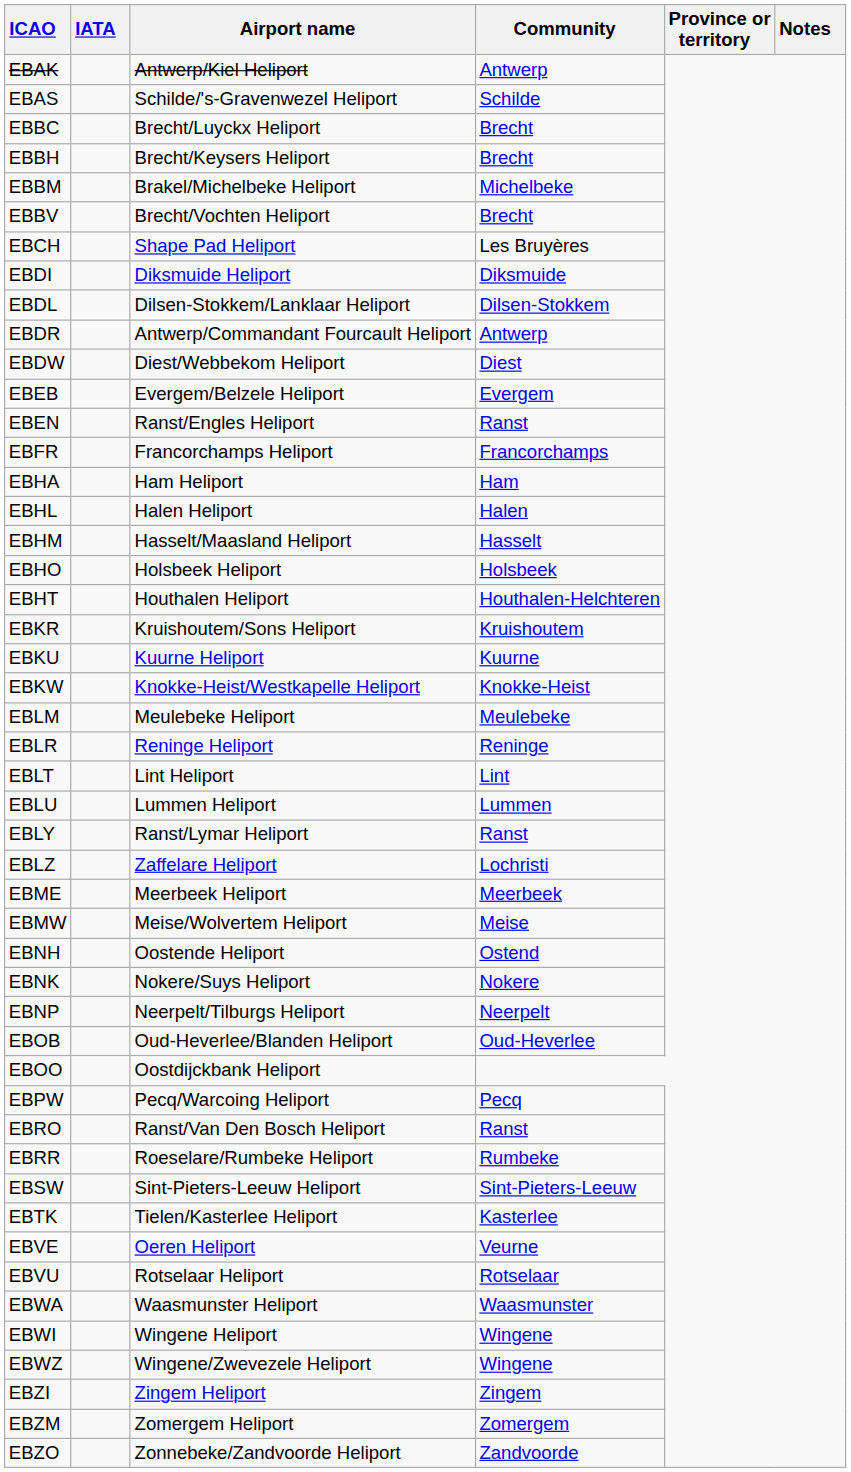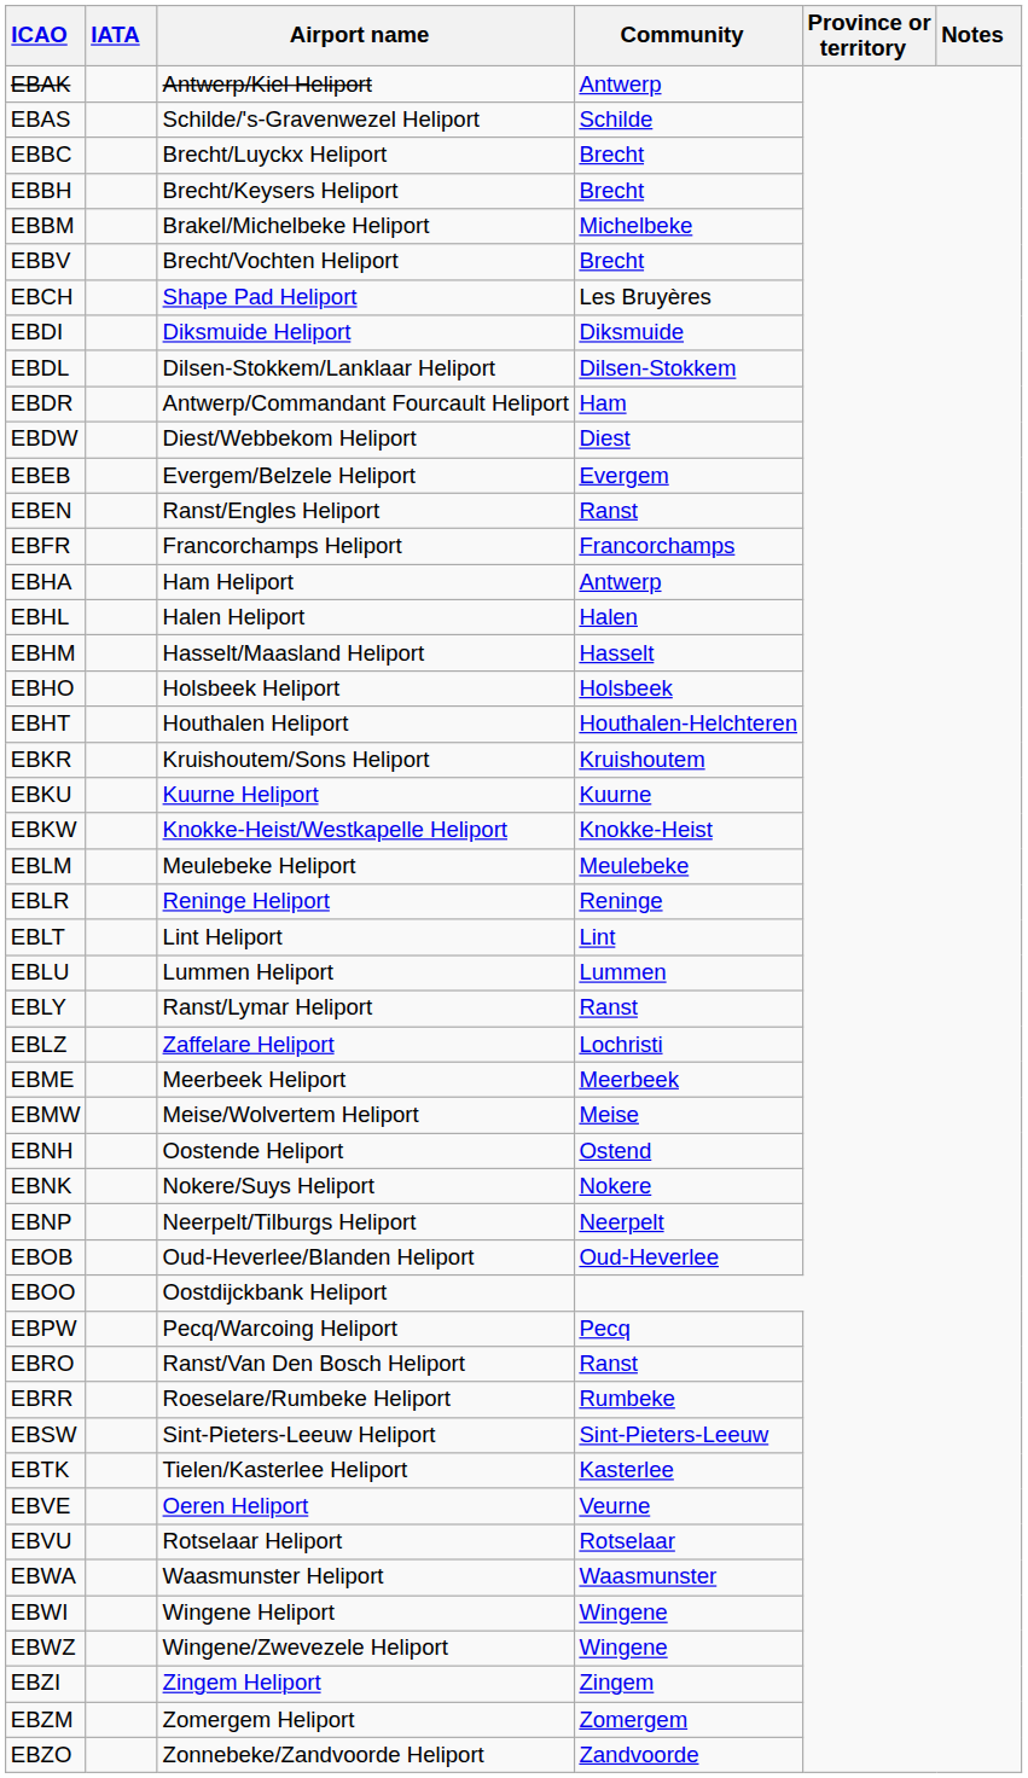 <table class="wikitable" style="width:auto;">
 <tr>
 <th width="*"><a href='#'>ICAO</a>  </th>
 <th width="*"><a href='#'>IATA</a>  </th>
 <th width="*">Airport name  </th>
 <th width="*">Community  </th>
 <th width="*">Province or<br>territory  </th>
 <th width="*">Notes  </th>
 </tr>
 <tr>
 <td><s>EBAK</s></td>
 <td></td>
 <td><s>Antwerp/Kiel Heliport</s></td>
 <td><a href='#'>Antwerp</a></td>
 </tr>
 <tr>
 <td>EBAS</td>
 <td></td>
 <td>Schilde/'s-Gravenwezel Heliport</td>
 <td><a href='#'>Schilde</a></td>
 </tr>
 <tr>
 <td>EBBC</td>
 <td></td>
 <td>Brecht/Luyckx Heliport</td>
 <td><a href='#'>Brecht</a></td>
 </tr>
 <tr>
 <td>EBBH</td>
 <td></td>
 <td>Brecht/Keysers Heliport</td>
 <td><a href='#'>Brecht</a></td>
 </tr>
 <tr>
 <td>EBBM</td>
 <td></td>
 <td>Brakel/Michelbeke Heliport</td>
 <td><a href='#'>Michelbeke</a></td>
 </tr>
 <tr>
 <td>EBBV</td>
 <td></td>
 <td>Brecht/Vochten Heliport</td>
 <td><a href='#'>Brecht</a></td>
 </tr>
 <tr>
 <td>EBCH</td>
 <td></td>
 <td><a href='#'>Shape Pad Heliport</a></td>
 <td>Les Bruyères</td>
 </tr>
 <tr>
 <td>EBDI</td>
 <td></td>
 <td><a href='#'>Diksmuide Heliport</a></td>
 <td><a href='#'>Diksmuide</a></td>
 </tr>
 <tr>
 <td>EBDL</td>
 <td></td>
 <td>Dilsen-Stokkem/Lanklaar Heliport</td>
 <td><a href='#'>Dilsen-Stokkem</a></td>
 </tr>
 <tr>
 <td>EBDR</td>
 <td></td>
 <td>Antwerp/Commandant Fourcault Heliport</td>
-<td><a href='#'>Antwerp</a></td>
+<td><a href='#'>Ham</a></td>
 </tr>
 <tr>
 <td>EBDW</td>
 <td></td>
 <td>Diest/Webbekom Heliport</td>
 <td><a href='#'>Diest</a></td>
 </tr>
 <tr>
 <td>EBEB</td>
 <td></td>
 <td>Evergem/Belzele Heliport</td>
 <td><a href='#'>Evergem</a></td>
 </tr>
 <tr>
 <td>EBEN</td>
 <td></td>
 <td>Ranst/Engles Heliport</td>
 <td><a href='#'>Ranst</a></td>
 </tr>
 <tr>
 <td>EBFR</td>
 <td></td>
 <td>Francorchamps Heliport</td>
 <td><a href='#'>Francorchamps</a></td>
 </tr>
 <tr>
 <td>EBHA</td>
 <td></td>
 <td>Ham Heliport</td>
-<td><a href='#'>Ham</a></td>
+<td><a href='#'>Antwerp</a></td>
 </tr>
 <tr>
 <td>EBHL</td>
 <td></td>
 <td>Halen Heliport</td>
 <td><a href='#'>Halen</a></td>
 </tr>
 <tr>
 <td>EBHM</td>
 <td></td>
 <td>Hasselt/Maasland Heliport</td>
 <td><a href='#'>Hasselt</a></td>
 </tr>
 <tr>
 <td>EBHO</td>
 <td></td>
 <td>Holsbeek Heliport</td>
 <td><a href='#'>Holsbeek</a></td>
 </tr>
 <tr>
 <td>EBHT</td>
 <td></td>
 <td>Houthalen Heliport</td>
 <td><a href='#'>Houthalen-Helchteren</a></td>
 </tr>
 <tr>
 <td>EBKR</td>
 <td></td>
 <td>Kruishoutem/Sons Heliport</td>
 <td><a href='#'>Kruishoutem</a></td>
 </tr>
 <tr>
 <td>EBKU</td>
 <td></td>
 <td><a href='#'>Kuurne Heliport</a></td>
 <td><a href='#'>Kuurne</a></td>
 </tr>
 <tr>
 <td>EBKW</td>
 <td></td>
 <td><a href='#'>Knokke-Heist/Westkapelle Heliport</a></td>
 <td><a href='#'>Knokke-Heist</a></td>
 </tr>
 <tr>
 <td>EBLM</td>
 <td></td>
 <td>Meulebeke Heliport</td>
 <td><a href='#'>Meulebeke</a></td>
 </tr>
 <tr>
 <td>EBLR</td>
 <td></td>
 <td><a href='#'>Reninge Heliport</a></td>
 <td><a href='#'>Reninge</a></td>
 </tr>
 <tr>
 <td>EBLT</td>
 <td></td>
 <td>Lint Heliport</td>
 <td><a href='#'>Lint</a></td>
 </tr>
 <tr>
 <td>EBLU</td>
 <td></td>
 <td>Lummen Heliport</td>
 <td><a href='#'>Lummen</a></td>
 </tr>
 <tr>
 <td>EBLY</td>
 <td></td>
 <td>Ranst/Lymar Heliport</td>
 <td><a href='#'>Ranst</a></td>
 </tr>
 <tr>
 <td>EBLZ</td>
 <td></td>
 <td><a href='#'>Zaffelare Heliport</a></td>
 <td><a href='#'>Lochristi</a></td>
 </tr>
 <tr>
 <td>EBME</td>
 <td></td>
 <td>Meerbeek Heliport</td>
 <td><a href='#'>Meerbeek</a></td>
 </tr>
 <tr>
 <td>EBMW</td>
 <td></td>
 <td>Meise/Wolvertem Heliport</td>
 <td><a href='#'>Meise</a></td>
 </tr>
 <tr>
 <td>EBNH</td>
 <td></td>
 <td>Oostende Heliport</td>
 <td><a href='#'>Ostend</a></td>
 </tr>
 <tr>
 <td>EBNK</td>
 <td></td>
 <td>Nokere/Suys Heliport</td>
 <td><a href='#'>Nokere</a></td>
 </tr>
 <tr>
 <td>EBNP</td>
 <td></td>
 <td>Neerpelt/Tilburgs Heliport</td>
 <td><a href='#'>Neerpelt</a></td>
 </tr>
 <tr>
 <td>EBOB</td>
 <td></td>
 <td>Oud-Heverlee/Blanden Heliport</td>
 <td><a href='#'>Oud-Heverlee</a></td>
 </tr>
 <tr>
 <td>EBOO</td>
 <td></td>
 <td>Oostdijckbank Heliport</td>
 </tr>
 <tr>
 <td>EBPW</td>
 <td></td>
 <td>Pecq/Warcoing Heliport</td>
 <td><a href='#'>Pecq</a></td>
 </tr>
 <tr>
 <td>EBRO</td>
 <td></td>
 <td>Ranst/Van Den Bosch Heliport</td>
 <td><a href='#'>Ranst</a></td>
 </tr>
 <tr>
 <td>EBRR</td>
 <td></td>
 <td>Roeselare/Rumbeke Heliport</td>
 <td><a href='#'>Rumbeke</a></td>
 </tr>
 <tr>
 <td>EBSW</td>
 <td></td>
 <td>Sint-Pieters-Leeuw Heliport</td>
 <td><a href='#'>Sint-Pieters-Leeuw</a></td>
 </tr>
 <tr>
 <td>EBTK</td>
 <td></td>
 <td>Tielen/Kasterlee Heliport</td>
 <td><a href='#'>Kasterlee</a></td>
 </tr>
 <tr>
 <td>EBVE</td>
 <td></td>
 <td><a href='#'>Oeren Heliport</a></td>
 <td><a href='#'>Veurne</a></td>
 </tr>
 <tr>
 <td>EBVU</td>
 <td></td>
 <td>Rotselaar Heliport</td>
 <td><a href='#'>Rotselaar</a></td>
 </tr>
 <tr>
 <td>EBWA</td>
 <td></td>
 <td>Waasmunster Heliport</td>
 <td><a href='#'>Waasmunster</a></td>
 </tr>
 <tr>
 <td>EBWI</td>
 <td></td>
 <td>Wingene Heliport</td>
 <td><a href='#'>Wingene</a></td>
 </tr>
 <tr>
 <td>EBWZ</td>
 <td></td>
 <td>Wingene/Zwevezele Heliport</td>
 <td><a href='#'>Wingene</a></td>
 </tr>
 <tr>
 <td>EBZI</td>
 <td></td>
 <td><a href='#'>Zingem Heliport</a></td>
 <td><a href='#'>Zingem</a></td>
 </tr>
 <tr>
 <td>EBZM</td>
 <td></td>
 <td>Zomergem Heliport</td>
 <td><a href='#'>Zomergem</a></td>
 </tr>
 <tr>
 <td>EBZO</td>
 <td></td>
 <td>Zonnebeke/Zandvoorde Heliport</td>
 <td><a href='#'>Zandvoorde</a></td>
 </tr>
 </table>
